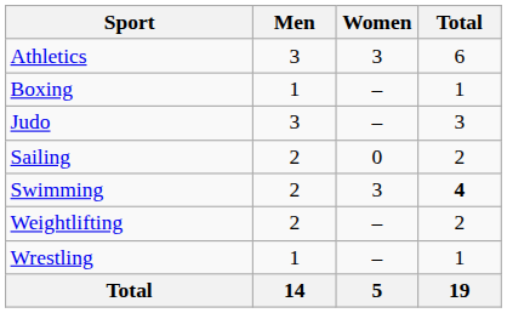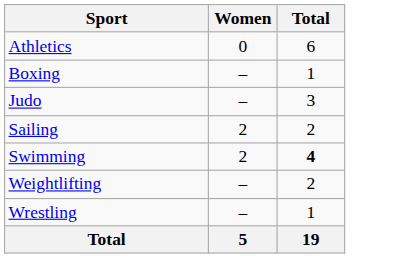 <table class="wikitable sortable" style="text-align:center;">
 <tr>
 <th width=180>Sport</th>
-<th width=55>Men</th>
 <th width=55>Women</th>
 <th width=55>Total</th>
 </tr>
 <tr>
 <td align=left><a href='#'>Athletics</a></td>
-<td>3</td>
-<td>3</td>
+<td>0</td>
 <td>6</td>
 </tr>
 <tr>
 <td align=left><a href='#'>Boxing</a></td>
-<td>1</td>
 <td>–</td>
 <td>1</td>
 </tr>
 <tr>
 <td align=left><a href='#'>Judo</a></td>
-<td>3</td>
 <td>–</td>
 <td>3</td>
 </tr>
 <tr>
 <td align=left><a href='#'>Sailing</a></td>
 <td>2</td>
-<td>0</td>
 <td>2</td>
 </tr>
 <tr>
 <td align=left><a href='#'>Swimming</a></td>
 <td>2</td>
-<td>3</td>
 <td><strong>4</strong></td>
 </tr>
 <tr>
 <td align=left><a href='#'>Weightlifting</a></td>
-<td>2</td>
 <td>–</td>
 <td>2</td>
 </tr>
 <tr>
 <td align=left><a href='#'>Wrestling</a></td>
-<td>1</td>
 <td>–</td>
 <td>1</td>
 </tr>
 <tr>
 <th>Total</th>
-<th>14</th>
 <th>5</th>
 <th>19</th>
 </tr>
 </table>
